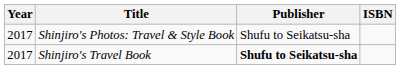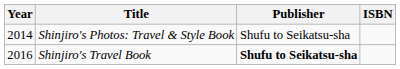 <table class="wikitable">
 <tr>
 <th>Year</th>
 <th>Title</th>
 <th>Publisher</th>
 <th>ISBN</th>
 </tr>
 <tr>
-<td>2017</td>
+<td>2014</td>
 <td><em>Shinjiro's Photos: Travel & Style Book</em></td>
 <td>Shufu to Seikatsu-sha</td>
 <td></td>
 </tr>
 <tr>
-<td>2017</td>
+<td>2016</td>
 <td><em>Shinjiro's Travel Book</em></td>
 <td><strong>Shufu to Seikatsu-sha</strong></td>
 <td></td>
 </tr>
 </table>
